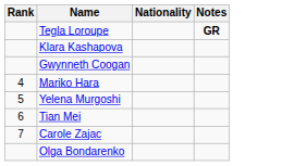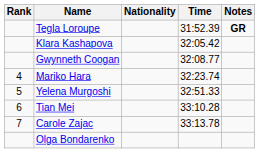 <table class="wikitable sortable" style="text-align:center">
 <tr>
 <th>Rank</th>
 <th>Name</th>
 <th>Nationality</th>
+<th>Time</th>
 <th>Notes</th>
 </tr>
 <tr>
 <td></td>
 <td align=left><a href='#'>Tegla Loroupe</a></td>
 <td align=left></td>
+<td>31:52.39</td>
 <td><strong>GR</strong></td>
 </tr>
 <tr>
 <td></td>
 <td align=left><a href='#'>Klara Kashapova</a></td>
 <td align=left></td>
+<td>32:05.42</td>
 <td></td>
 </tr>
 <tr>
 <td></td>
 <td align=left><a href='#'>Gwynneth Coogan</a></td>
 <td align=left></td>
+<td>32:08.77</td>
 <td></td>
 </tr>
 <tr>
 <td>4</td>
 <td align=left><a href='#'>Mariko Hara</a></td>
 <td align=left></td>
+<td>32:23.74</td>
 <td></td>
 </tr>
 <tr>
 <td>5</td>
 <td align=left><a href='#'>Yelena Murgoshi</a></td>
 <td align=left></td>
+<td>32:51.33</td>
 <td></td>
 </tr>
 <tr>
 <td>6</td>
 <td align=left><a href='#'>Tian Mei</a></td>
 <td align=left></td>
+<td>33:10.28</td>
 <td></td>
 </tr>
 <tr>
 <td>7</td>
 <td align=left><a href='#'>Carole Zajac</a></td>
 <td align=left></td>
+<td>33:13.78</td>
 <td></td>
 </tr>
 <tr>
 <td></td>
 <td align=left><a href='#'>Olga Bondarenko</a></td>
 <td align=left></td>
 <td></td>
+<td></td>
 </tr>
 </table>
